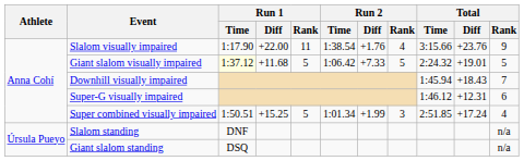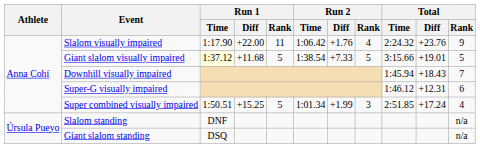 <table class="wikitable" style="font-size:100%">
 <tr>
 <th rowspan="2">Athlete</th>
 <th rowspan="2">Event</th>
 <th colspan="3">Run 1</th>
 <th colspan="3">Run 2</th>
 <th colspan="3">Total</th>
 </tr>
 <tr>
 <th>Time</th>
 <th>Diff</th>
 <th>Rank</th>
 <th>Time</th>
 <th>Diff</th>
 <th>Rank</th>
 <th>Time</th>
 <th>Diff</th>
 <th>Rank</th>
 </tr>
 <tr>
 <td rowspan=5><a href='#'>Anna Cohí</a></td>
 <td><a href='#'>Slalom visually impaired</a></td>
 <td align="center">1:17.90</td>
 <td align="center">+22.00</td>
 <td align="center">11</td>
-<td align="center">1:38.54</td>
+<td align="center">1:06.42</td>
 <td align="center">+1.76</td>
 <td align="center">4</td>
-<td align="center">3:15.66</td>
+<td align="center">2:24.32</td>
 <td align="center">+23.76</td>
 <td align="center">9</td>
 </tr>
 <tr>
 <td><a href='#'>Giant slalom visually impaired</a></td>
 <td align="center" style="background: lightyellow;">1:37.12</td>
 <td align="center">+11.68</td>
 <td align="center">5</td>
-<td align="center">1:06.42</td>
+<td align="center">1:38.54</td>
 <td align="center">+7.33</td>
 <td align="center">5</td>
-<td align="center">2:24.32</td>
+<td align="center">3:15.66</td>
 <td align="center">+19.01</td>
 <td align="center">5</td>
 </tr>
 <tr>
 <td><a href='#'>Downhill visually impaired</a></td>
 <td colspan="6" bgcolor="wheat"></td>
 <td align="center">1:45.94</td>
 <td align="center">+18.43</td>
 <td align="center">7</td>
 </tr>
 <tr>
 <td><a href='#'>Super-G visually impaired</a></td>
 <td colspan="6" bgcolor="wheat"></td>
 <td align="center">1:46.12</td>
 <td align="center">+12.31</td>
 <td align="center">6</td>
 </tr>
 <tr>
 <td><a href='#'>Super combined visually impaired</a></td>
 <td align="center">1:50.51</td>
 <td align="center">+15.25</td>
 <td align="center">5</td>
 <td align="center">1:01.34</td>
 <td align="center">+1.99</td>
 <td align="center">3</td>
 <td align="center">2:51.85</td>
 <td align="center">+17.24</td>
 <td align="center">4</td>
 </tr>
 <tr>
 <td rowspan=2><a href='#'>Úrsula Pueyo</a></td>
 <td><a href='#'>Slalom standing</a></td>
 <td align="center">DNF</td>
 <td align="center"></td>
 <td align="center"></td>
 <td align="center"></td>
 <td align="center"></td>
 <td align="center"></td>
 <td align="center"></td>
 <td align="center"></td>
 <td align="center">n/a</td>
 </tr>
 <tr>
 <td><a href='#'>Giant slalom standing</a></td>
 <td align="center">DSQ</td>
 <td align="center"></td>
 <td align="center"></td>
 <td align="center"></td>
 <td align="center"></td>
 <td align="center"></td>
 <td align="center"></td>
 <td align="center"></td>
 <td align="center">n/a</td>
 </tr>
 </table>
